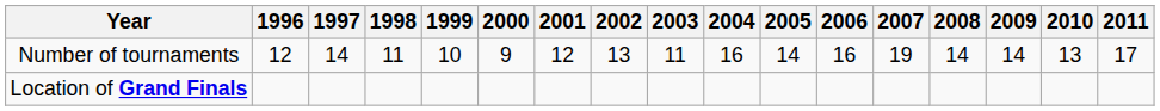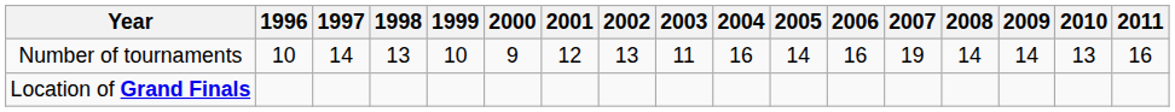 <table class="wikitable">
 <tr>
 <th>Year</th>
 <th>1996</th>
 <th>1997</th>
 <th>1998</th>
 <th>1999</th>
 <th>2000</th>
 <th>2001</th>
 <th>2002</th>
 <th>2003</th>
 <th>2004</th>
 <th>2005</th>
 <th>2006</th>
 <th>2007</th>
 <th>2008</th>
 <th>2009</th>
 <th>2010</th>
 <th>2011</th>
 </tr>
 <tr align="center">
 <td>Number of tournaments</td>
-<td>12</td>
+<td>10</td>
 <td>14</td>
-<td>11</td>
+<td>13</td>
 <td>10</td>
 <td>9</td>
 <td>12</td>
 <td>13</td>
 <td>11</td>
 <td>16</td>
 <td>14</td>
 <td>16</td>
 <td>19</td>
 <td>14</td>
 <td>14</td>
 <td>13</td>
-<td>17</td>
+<td>16</td>
 </tr>
 <tr align="center">
 <td>Location of <strong><a href='#'>Grand Finals</a></strong></td>
 <td></td>
 <td></td>
 <td></td>
 <td></td>
 <td></td>
 <td></td>
 <td></td>
 <td></td>
 <td></td>
 <td></td>
 <td></td>
 <td></td>
 <td></td>
 <td></td>
 <td></td>
 <td></td>
 </tr>
 </table>
